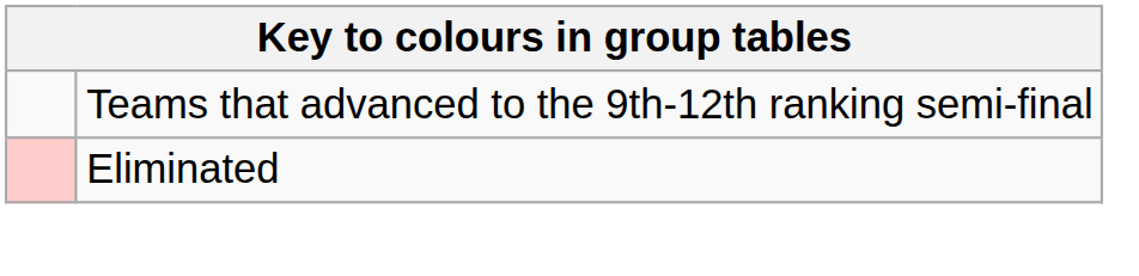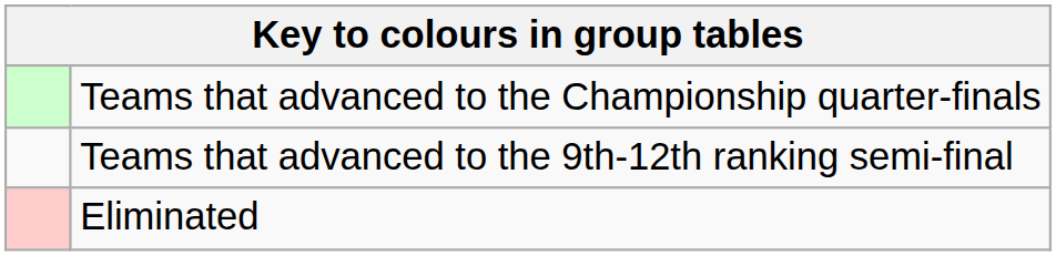 <table class="wikitable" style="text-align: center;">
 <tr>
 <th colspan=2>Key to colours in group tables</th>
+</tr>
+<tr>
+<td style="background:#ccffcc; width:20px;"></td>
+<td align=left>Teams that advanced to the Championship quarter-finals</td>
 </tr>
 <tr>
 <td style="width:20px;"></td>
 <td align=left>Teams that advanced to the 9th-12th ranking semi-final</td>
 </tr>
 <tr>
 <td style="background:#ffcccc; width:20px;"></td>
 <td align=left>Eliminated</td>
 </tr>
 </table>
